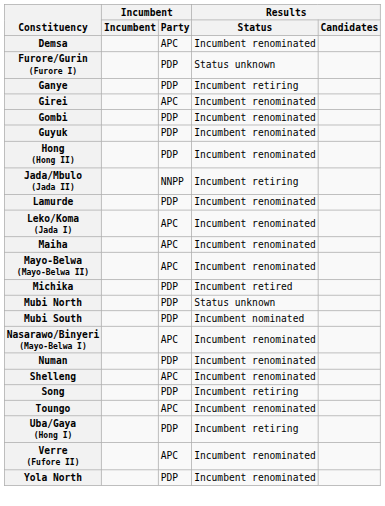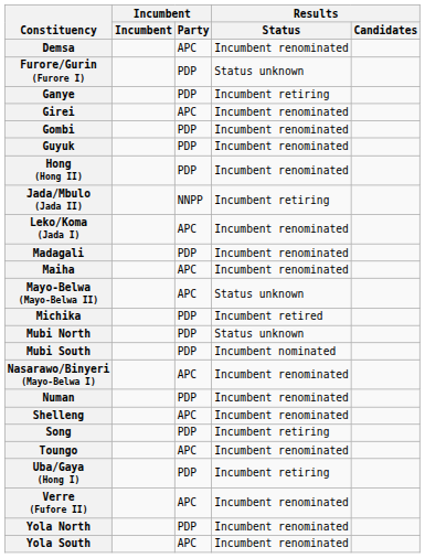 <table class="wikitable sortable">
 <tr valign=bottom>
 <th rowspan=2>Constituency</th>
 <th colspan=2>Incumbent</th>
 <th colspan=2>Results</th>
 </tr>
 <tr valign=bottom>
 <th>Incumbent</th>
 <th>Party</th>
 <th>Status</th>
 <th>Candidates</th>
 </tr>
 <tr>
 <th>Demsa</th>
 <td></td>
 <td>APC</td>
 <td>Incumbent renominated</td>
 <td nowrap></td>
 </tr>
 <tr>
 <th>Furore/Gurin<br><small>(Furore I)</small></th>
 <td></td>
 <td>PDP</td>
 <td>Status unknown</td>
 <td nowrap></td>
 </tr>
 <tr>
 <th>Ganye</th>
 <td></td>
 <td>PDP</td>
 <td>Incumbent retiring</td>
 <td nowrap></td>
 </tr>
 <tr>
 <th>Girei</th>
 <td></td>
 <td>APC</td>
 <td>Incumbent renominated</td>
 <td nowrap></td>
 </tr>
 <tr>
 <th>Gombi</th>
 <td></td>
 <td>PDP</td>
 <td>Incumbent renominated</td>
 <td nowrap></td>
 </tr>
 <tr>
 <th>Guyuk</th>
 <td></td>
 <td>PDP</td>
 <td>Incumbent renominated</td>
 <td nowrap></td>
 </tr>
 <tr>
 <th>Hong<br><small>(Hong II)</small></th>
 <td></td>
 <td>PDP</td>
 <td>Incumbent renominated</td>
 <td nowrap></td>
 </tr>
 <tr>
 <th>Jada/Mbulo<br><small>(Jada II)</small></th>
 <td></td>
 <td>NNPP</td>
 <td>Incumbent retiring</td>
 <td nowrap></td>
 </tr>
 <tr>
-<th>Lamurde</th>
+<th>Leko/Koma<br><small>(Jada I)</small></th>
 <td></td>
-<td>PDP</td>
+<td>APC</td>
 <td>Incumbent renominated</td>
 <td nowrap></td>
 </tr>
 <tr>
-<th>Leko/Koma<br><small>(Jada I)</small></th>
+<th>Madagali</th>
 <td></td>
-<td>APC</td>
+<td>PDP</td>
 <td>Incumbent renominated</td>
 <td nowrap></td>
 </tr>
 <tr>
 <th>Maiha</th>
 <td></td>
 <td>APC</td>
 <td>Incumbent renominated</td>
 <td nowrap></td>
 </tr>
 <tr>
 <th>Mayo-Belwa<br><small>(Mayo-Belwa II)</small></th>
 <td></td>
 <td>APC</td>
-<td>Incumbent renominated</td>
+<td>Status unknown</td>
 <td nowrap></td>
 </tr>
 <tr>
 <th>Michika</th>
 <td></td>
 <td>PDP</td>
 <td>Incumbent retired</td>
 <td nowrap></td>
 </tr>
 <tr>
 <th>Mubi North</th>
 <td></td>
 <td>PDP</td>
 <td>Status unknown</td>
 <td nowrap></td>
 </tr>
 <tr>
 <th>Mubi South</th>
 <td></td>
 <td>PDP</td>
 <td>Incumbent nominated</td>
 <td nowrap></td>
 </tr>
 <tr>
 <th>Nasarawo/Binyeri<br><small>(Mayo-Belwa I)</small></th>
 <td></td>
 <td>APC</td>
 <td>Incumbent renominated</td>
 <td nowrap></td>
 </tr>
 <tr>
 <th>Numan</th>
 <td></td>
 <td>PDP</td>
 <td>Incumbent renominated</td>
 <td nowrap></td>
 </tr>
 <tr>
 <th>Shelleng</th>
 <td></td>
 <td>APC</td>
 <td>Incumbent renominated</td>
 <td nowrap></td>
 </tr>
 <tr>
 <th>Song</th>
 <td></td>
 <td>PDP</td>
 <td>Incumbent retiring</td>
 <td nowrap></td>
 </tr>
 <tr>
 <th>Toungo</th>
 <td></td>
 <td>APC</td>
 <td>Incumbent renominated</td>
 <td nowrap></td>
 </tr>
 <tr>
 <th>Uba/Gaya<br><small>(Hong I)</small></th>
 <td></td>
 <td>PDP</td>
 <td>Incumbent retiring</td>
 <td nowrap></td>
 </tr>
 <tr>
 <th>Verre<br><small>(Fufore II)</small></th>
 <td></td>
 <td>APC</td>
 <td>Incumbent renominated</td>
 <td nowrap></td>
 </tr>
 <tr>
 <th>Yola North</th>
 <td></td>
 <td>PDP</td>
 <td>Incumbent renominated</td>
 <td nowrap></td>
 </tr>
+<tr>
+<th>Yola South</th>
+<td></td>
+<td>APC</td>
+<td>Incumbent renominated</td>
+<td nowrap></td>
+</tr>
 </table>
